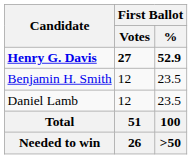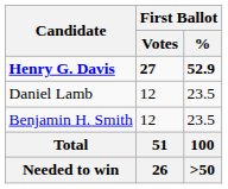 <table class="wikitable sortable">
 <tr>
 <th rowspan="2" class="unsortable">Candidate</th>
 <th colspan="2">First Ballot</th>
 </tr>
 <tr>
 <th>Votes</th>
 <th>%</th>
 </tr>
 <tr>
 <td><strong><a href='#'>Henry G. Davis</a></strong></td>
 <td><strong>27</strong></td>
 <td><strong>52.9</strong></td>
 </tr>
 <tr>
-<td><a href='#'>Benjamin H. Smith</a></td>
+<td>Daniel Lamb</td>
 <td>12</td>
 <td>23.5</td>
 </tr>
 <tr>
-<td>Daniel Lamb</td>
+<td><a href='#'>Benjamin H. Smith</a></td>
 <td>12</td>
 <td>23.5</td>
 </tr>
 <tr>
 <th>Total</th>
 <th>51</th>
 <th>100</th>
 </tr>
 <tr>
 <th>Needed to win</th>
 <th>26</th>
 <th>>50</th>
 </tr>
 </table>
